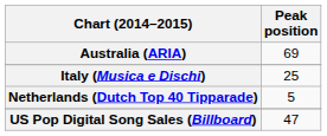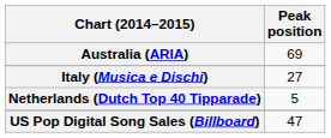 <table class="wikitable sortable plainrowheaders" style="text-align:center">
 <tr>
 <th>Chart (2014–2015)</th>
 <th>Peak<br>position</th>
 </tr>
 <tr>
 <th scope="row">Australia (<a href='#'>ARIA</a>)</th>
 <td>69</td>
 </tr>
 <tr>
 </tr>
 <tr>
 </tr>
 <tr>
 <th scope="row">Italy (<em><a href='#'>Musica e Dischi</a></em>)</th>
-<td>25</td>
+<td>27</td>
 </tr>
 <tr>
 <th scope="row">Netherlands (<a href='#'>Dutch Top 40 Tipparade</a>)</th>
 <td>5</td>
 </tr>
 <tr>
 </tr>
 <tr>
 <th scope="row">US Pop Digital Song Sales (<em><a href='#'>Billboard</a></em>)</th>
 <td>47</td>
 </tr>
 </table>
